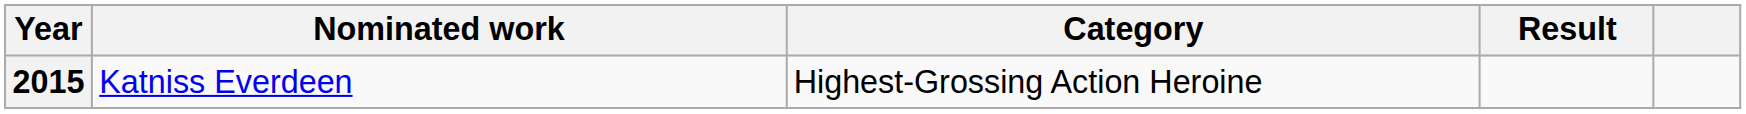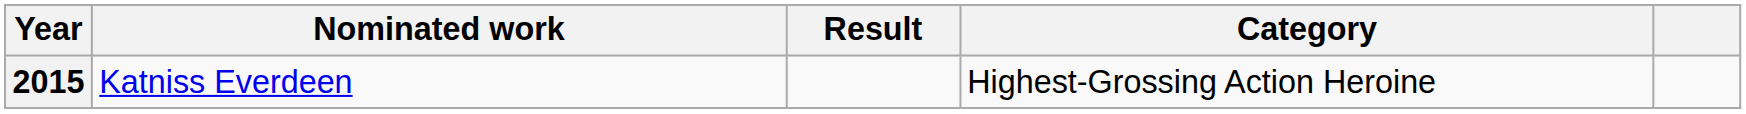 <table class="wikitable plainrowheaders">
 <tr>
 <th scope="col" style="width:5%;">Year</th>
 <th scope="col" style="width:40%;">Nominated work</th>
+<th scope="col" style="width:10%;">Result</th>
 <th scope="col" style="width:40%;">Category</th>
-<th scope="col" style="width:10%;">Result</th>
 <th scope="col" style="width:5%;"></th>
 </tr>
 <tr>
 <th scope="row" style="text-align:center;">2015</th>
 <td style="text-align:left;"><a href='#'>Katniss Everdeen</a></td>
+<td></td>
 <td>Highest-Grossing Action Heroine</td>
-<td></td>
 <td style="text-align:center;"></td>
 </tr>
 </table>
